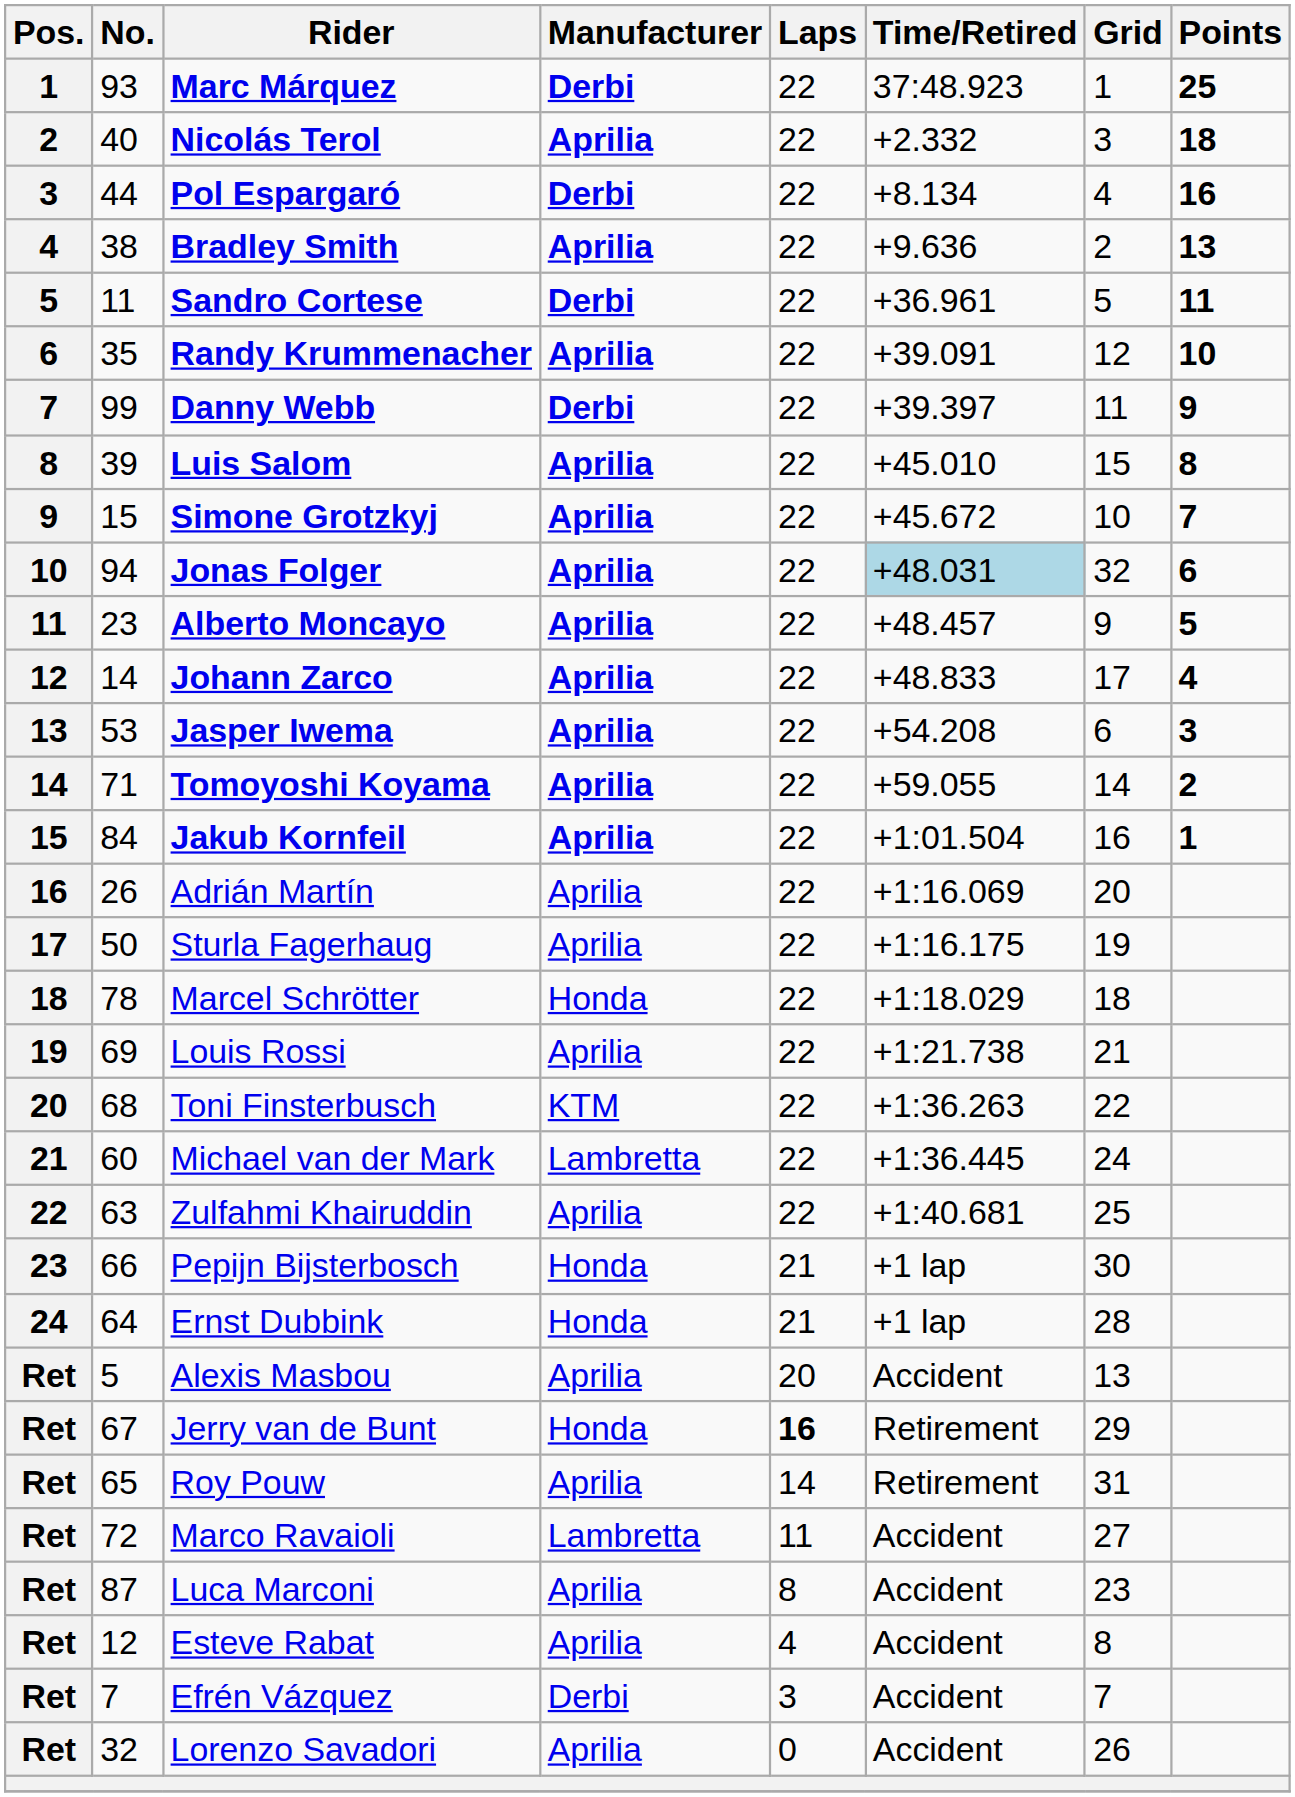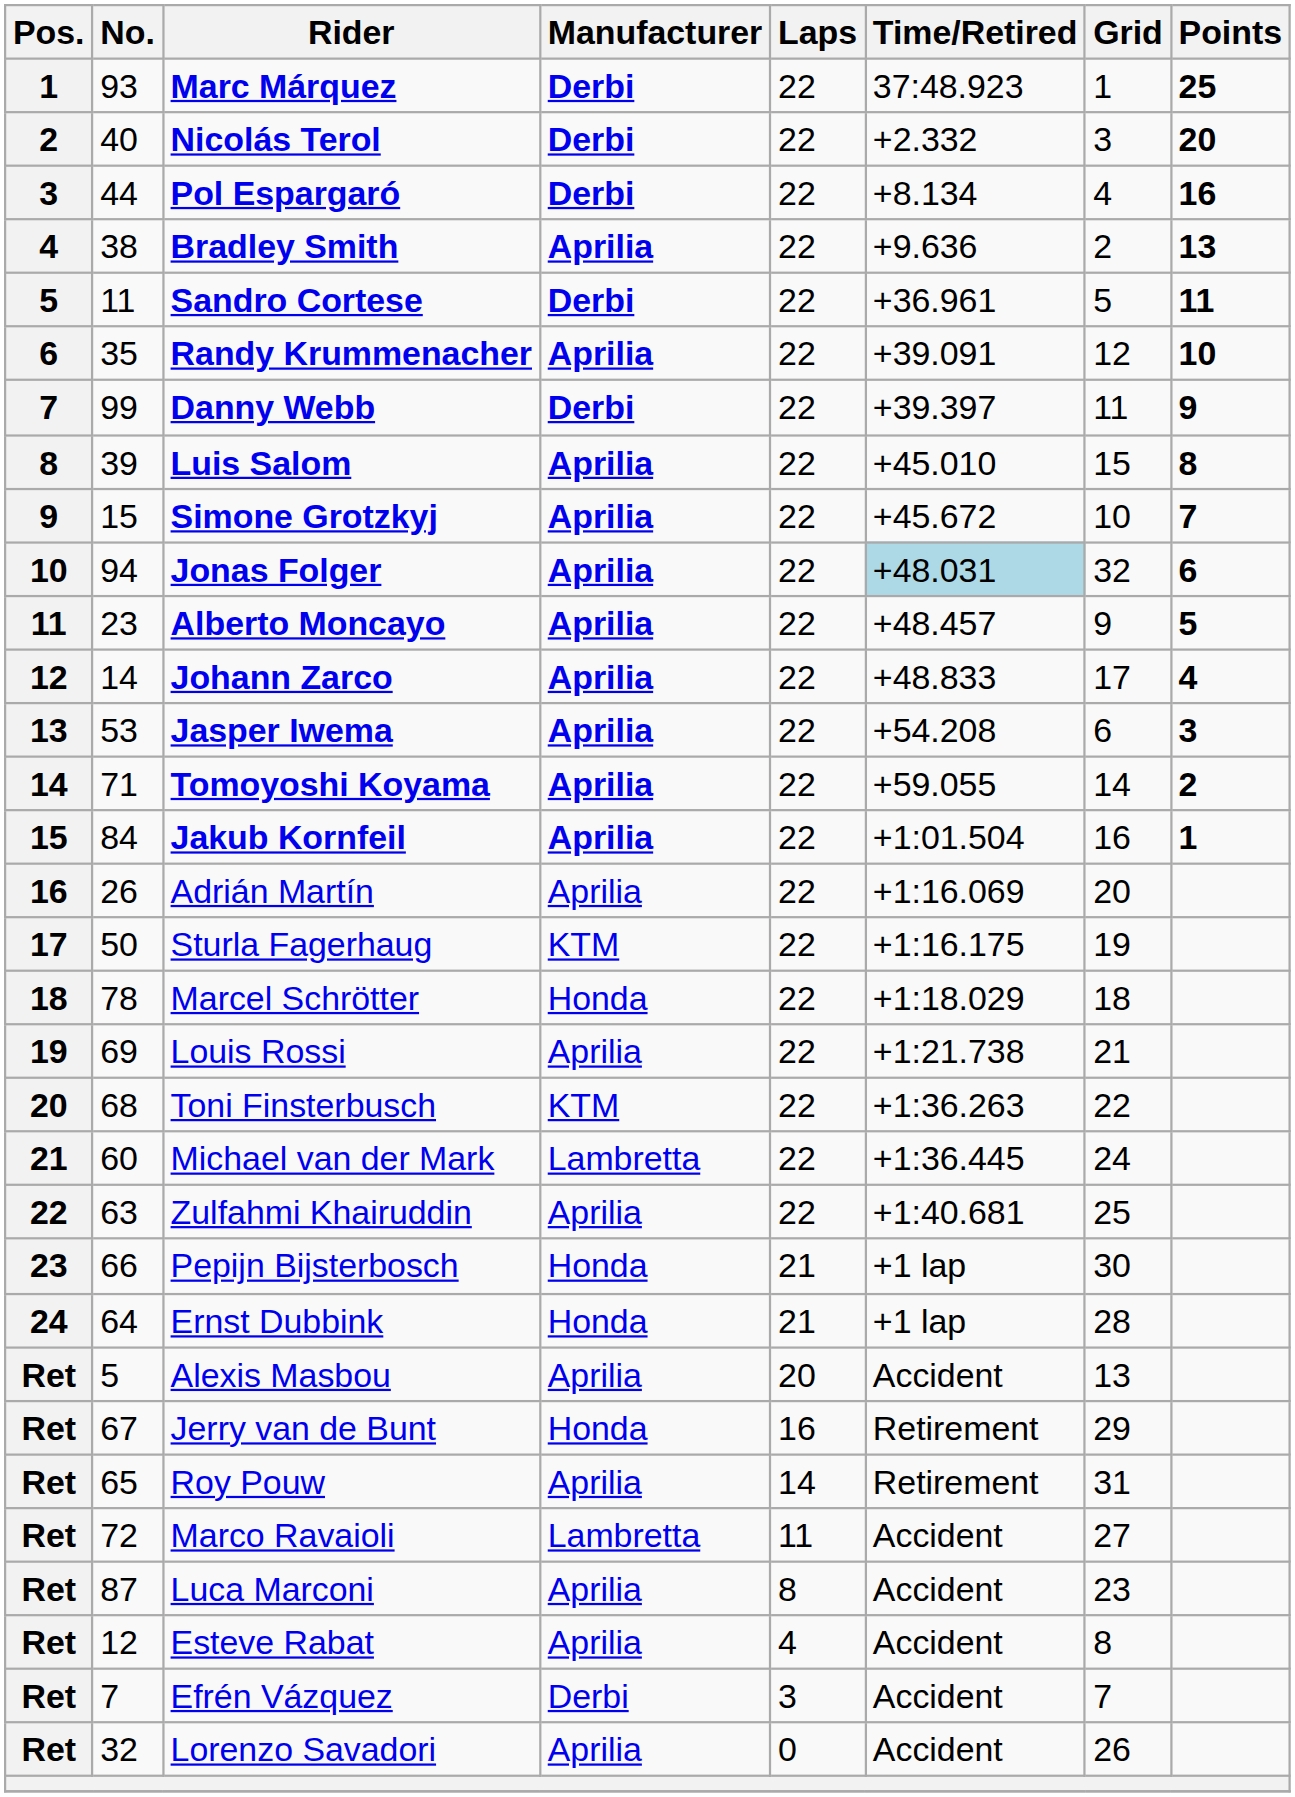 <table class="wikitable" style="font-size: 95%;">
 <tr>
 <th>Pos.</th>
 <th>No.</th>
 <th>Rider</th>
 <th>Manufacturer</th>
 <th>Laps</th>
 <th>Time/Retired</th>
 <th>Grid</th>
 <th>Points</th>
 </tr>
 <tr>
 <th>1</th>
 <td>93</td>
 <td> <strong><a href='#'>Marc Márquez</a></strong></td>
 <td><strong><a href='#'>Derbi</a></strong></td>
 <td>22</td>
 <td>37:48.923</td>
 <td>1</td>
 <td><strong>25</strong></td>
 </tr>
 <tr>
 <th>2</th>
 <td>40</td>
 <td> <strong><a href='#'>Nicolás Terol</a></strong></td>
-<td><strong><a href='#'>Aprilia</a></strong></td>
+<td><strong><a href='#'>Derbi</a></strong></td>
 <td>22</td>
 <td>+2.332</td>
 <td>3</td>
-<td><strong>18</strong></td>
+<td><strong>20</strong></td>
 </tr>
 <tr>
 <th>3</th>
 <td>44</td>
 <td> <strong><a href='#'>Pol Espargaró</a></strong></td>
 <td><strong><a href='#'>Derbi</a></strong></td>
 <td>22</td>
 <td>+8.134</td>
 <td>4</td>
 <td><strong>16</strong></td>
 </tr>
 <tr>
 <th>4</th>
 <td>38</td>
 <td> <strong><a href='#'>Bradley Smith</a></strong></td>
 <td><strong><a href='#'>Aprilia</a></strong></td>
 <td>22</td>
 <td>+9.636</td>
 <td>2</td>
 <td><strong>13</strong></td>
 </tr>
 <tr>
 <th>5</th>
 <td>11</td>
 <td> <strong><a href='#'>Sandro Cortese</a></strong></td>
 <td><strong><a href='#'>Derbi</a></strong></td>
 <td>22</td>
 <td>+36.961</td>
 <td>5</td>
 <td><strong>11</strong></td>
 </tr>
 <tr>
 <th>6</th>
 <td>35</td>
 <td> <strong><a href='#'>Randy Krummenacher</a></strong></td>
 <td><strong><a href='#'>Aprilia</a></strong></td>
 <td>22</td>
 <td>+39.091</td>
 <td>12</td>
 <td><strong>10</strong></td>
 </tr>
 <tr>
 <th>7</th>
 <td>99</td>
 <td> <strong><a href='#'>Danny Webb</a></strong></td>
 <td><strong><a href='#'>Derbi</a></strong></td>
 <td>22</td>
 <td>+39.397</td>
 <td>11</td>
 <td><strong>9</strong></td>
 </tr>
 <tr>
 <th>8</th>
 <td>39</td>
 <td> <strong><a href='#'>Luis Salom</a></strong></td>
 <td><strong><a href='#'>Aprilia</a></strong></td>
 <td>22</td>
 <td>+45.010</td>
 <td>15</td>
 <td><strong>8</strong></td>
 </tr>
 <tr>
 <th>9</th>
 <td>15</td>
 <td> <strong><a href='#'>Simone Grotzkyj</a></strong></td>
 <td><strong><a href='#'>Aprilia</a></strong></td>
 <td>22</td>
 <td>+45.672</td>
 <td>10</td>
 <td><strong>7</strong></td>
 </tr>
 <tr>
 <th>10</th>
 <td>94</td>
 <td> <strong><a href='#'>Jonas Folger</a></strong></td>
 <td><strong><a href='#'>Aprilia</a></strong></td>
 <td>22</td>
 <td style="background: lightblue;">+48.031</td>
 <td>32</td>
 <td><strong>6</strong></td>
 </tr>
 <tr>
 <th>11</th>
 <td>23</td>
 <td> <strong><a href='#'>Alberto Moncayo</a></strong></td>
 <td><strong><a href='#'>Aprilia</a></strong></td>
 <td>22</td>
 <td>+48.457</td>
 <td>9</td>
 <td><strong>5</strong></td>
 </tr>
 <tr>
 <th>12</th>
 <td>14</td>
 <td> <strong><a href='#'>Johann Zarco</a></strong></td>
 <td><strong><a href='#'>Aprilia</a></strong></td>
 <td>22</td>
 <td>+48.833</td>
 <td>17</td>
 <td><strong>4</strong></td>
 </tr>
 <tr>
 <th>13</th>
 <td>53</td>
 <td> <strong><a href='#'>Jasper Iwema</a></strong></td>
 <td><strong><a href='#'>Aprilia</a></strong></td>
 <td>22</td>
 <td>+54.208</td>
 <td>6</td>
 <td><strong>3</strong></td>
 </tr>
 <tr>
 <th>14</th>
 <td>71</td>
 <td> <strong><a href='#'>Tomoyoshi Koyama</a></strong></td>
 <td><strong><a href='#'>Aprilia</a></strong></td>
 <td>22</td>
 <td>+59.055</td>
 <td>14</td>
 <td><strong>2</strong></td>
 </tr>
 <tr>
 <th>15</th>
 <td>84</td>
 <td> <strong><a href='#'>Jakub Kornfeil</a></strong></td>
 <td><strong><a href='#'>Aprilia</a></strong></td>
 <td>22</td>
 <td>+1:01.504</td>
 <td>16</td>
 <td><strong>1</strong></td>
 </tr>
 <tr>
 <th>16</th>
 <td>26</td>
 <td> <a href='#'>Adrián Martín</a></td>
 <td><a href='#'>Aprilia</a></td>
 <td>22</td>
 <td>+1:16.069</td>
 <td>20</td>
 <td></td>
 </tr>
 <tr>
 <th>17</th>
 <td>50</td>
 <td> <a href='#'>Sturla Fagerhaug</a></td>
-<td><a href='#'>Aprilia</a></td>
+<td><a href='#'>KTM</a></td>
 <td>22</td>
 <td>+1:16.175</td>
 <td>19</td>
 <td></td>
 </tr>
 <tr>
 <th>18</th>
 <td>78</td>
 <td> <a href='#'>Marcel Schrötter</a></td>
 <td><a href='#'>Honda</a></td>
 <td>22</td>
 <td>+1:18.029</td>
 <td>18</td>
 <td></td>
 </tr>
 <tr>
 <th>19</th>
 <td>69</td>
 <td> <a href='#'>Louis Rossi</a></td>
 <td><a href='#'>Aprilia</a></td>
 <td>22</td>
 <td>+1:21.738</td>
 <td>21</td>
 <td></td>
 </tr>
 <tr>
 <th>20</th>
 <td>68</td>
 <td> <a href='#'>Toni Finsterbusch</a></td>
 <td><a href='#'>KTM</a></td>
 <td>22</td>
 <td>+1:36.263</td>
 <td>22</td>
 <td></td>
 </tr>
 <tr>
 <th>21</th>
 <td>60</td>
 <td> <a href='#'>Michael van der Mark</a></td>
 <td><a href='#'>Lambretta</a></td>
 <td>22</td>
 <td>+1:36.445</td>
 <td>24</td>
 <td></td>
 </tr>
 <tr>
 <th>22</th>
 <td>63</td>
 <td> <a href='#'>Zulfahmi Khairuddin</a></td>
 <td><a href='#'>Aprilia</a></td>
 <td>22</td>
 <td>+1:40.681</td>
 <td>25</td>
 <td></td>
 </tr>
 <tr>
 <th>23</th>
 <td>66</td>
 <td> <a href='#'>Pepijn Bijsterbosch</a></td>
 <td><a href='#'>Honda</a></td>
 <td>21</td>
 <td>+1 lap</td>
 <td>30</td>
 <td></td>
 </tr>
 <tr>
 <th>24</th>
 <td>64</td>
 <td> <a href='#'>Ernst Dubbink</a></td>
 <td><a href='#'>Honda</a></td>
 <td>21</td>
 <td>+1 lap</td>
 <td>28</td>
 <td></td>
 </tr>
 <tr>
 <th>Ret</th>
 <td>5</td>
 <td> <a href='#'>Alexis Masbou</a></td>
 <td><a href='#'>Aprilia</a></td>
 <td>20</td>
 <td>Accident</td>
 <td>13</td>
 <td></td>
 </tr>
 <tr>
 <th>Ret</th>
 <td>67</td>
 <td> <a href='#'>Jerry van de Bunt</a></td>
 <td><a href='#'>Honda</a></td>
-<td><strong>16</strong></td>
+<td>16</td>
 <td>Retirement</td>
 <td>29</td>
 <td></td>
 </tr>
 <tr>
 <th>Ret</th>
 <td>65</td>
 <td> <a href='#'>Roy Pouw</a></td>
 <td><a href='#'>Aprilia</a></td>
 <td>14</td>
 <td>Retirement</td>
 <td>31</td>
 <td></td>
 </tr>
 <tr>
 <th>Ret</th>
 <td>72</td>
 <td> <a href='#'>Marco Ravaioli</a></td>
 <td><a href='#'>Lambretta</a></td>
 <td>11</td>
 <td>Accident</td>
 <td>27</td>
 <td></td>
 </tr>
 <tr>
 <th>Ret</th>
 <td>87</td>
 <td> <a href='#'>Luca Marconi</a></td>
 <td><a href='#'>Aprilia</a></td>
 <td>8</td>
 <td>Accident</td>
 <td>23</td>
 <td></td>
 </tr>
 <tr>
 <th>Ret</th>
 <td>12</td>
 <td> <a href='#'>Esteve Rabat</a></td>
 <td><a href='#'>Aprilia</a></td>
 <td>4</td>
 <td>Accident</td>
 <td>8</td>
 <td></td>
 </tr>
 <tr>
 <th>Ret</th>
 <td>7</td>
 <td> <a href='#'>Efrén Vázquez</a></td>
 <td><a href='#'>Derbi</a></td>
 <td>3</td>
 <td>Accident</td>
 <td>7</td>
 <td></td>
 </tr>
 <tr>
 <th>Ret</th>
 <td>32</td>
 <td> <a href='#'>Lorenzo Savadori</a></td>
 <td><a href='#'>Aprilia</a></td>
 <td>0</td>
 <td>Accident</td>
 <td>26</td>
 <td></td>
 </tr>
 <tr>
 <th colspan=8></th>
 </tr>
 <tr>
 </tr>
 </table>
